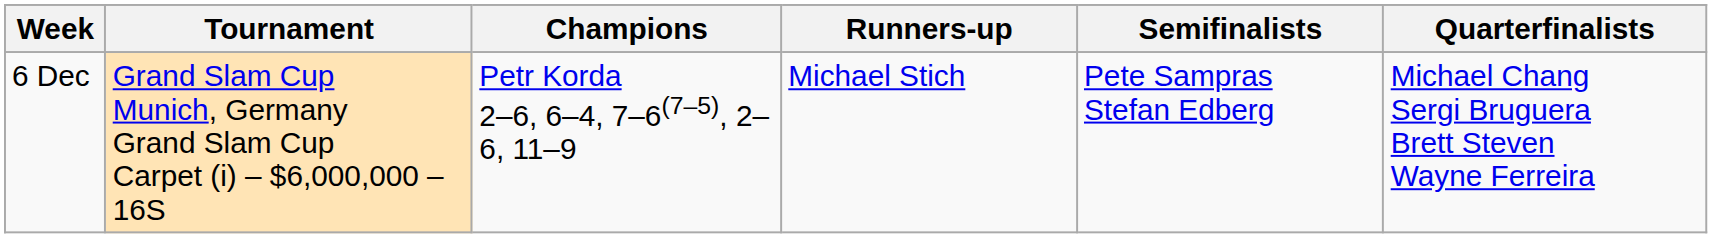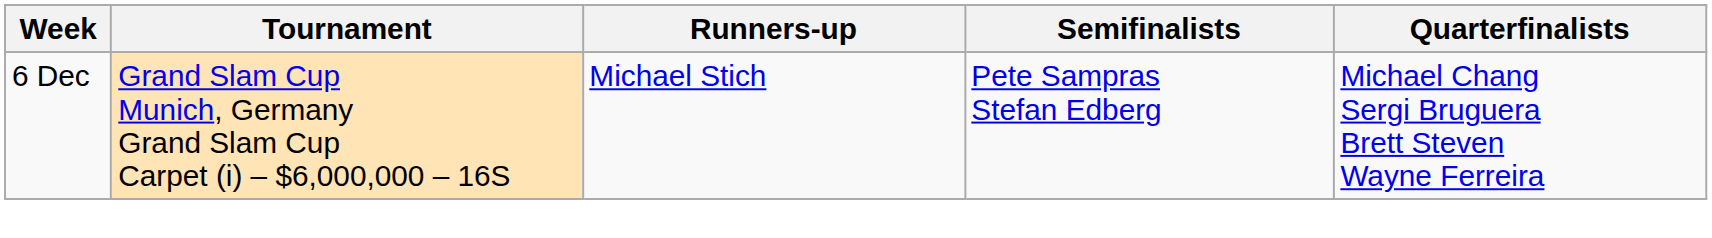 <table class=wikitable style=font-size:95%>
 <tr>
 <th style="width:48px;">Week</th>
 <th style="width:248px;">Tournament</th>
-<th style="width:200px;">Champions</th>
 <th style="width:200px;">Runners-up</th>
 <th style="width:190px;">Semifinalists</th>
 <th style="width:190px;">Quarterfinalists</th>
 </tr>
 <tr valign=top>
 <td>6 Dec</td>
 <td bgcolor=moccasin><a href='#'>Grand Slam Cup</a><br> <a href='#'>Munich</a>, Germany<br>Grand Slam Cup <br> Carpet (i) – $6,000,000 – 16S</td>
-<td> <a href='#'>Petr Korda</a><br> 2–6, 6–4, 7–6<sup>(7–5)</sup>, 2–6, 11–9</td>
 <td> <a href='#'>Michael Stich</a></td>
 <td> <a href='#'>Pete Sampras</a><br> <a href='#'>Stefan Edberg</a></td>
 <td> <a href='#'>Michael Chang</a><br> <a href='#'>Sergi Bruguera</a><br> <a href='#'>Brett Steven</a><br> <a href='#'>Wayne Ferreira</a></td>
 </tr>
 </table>
